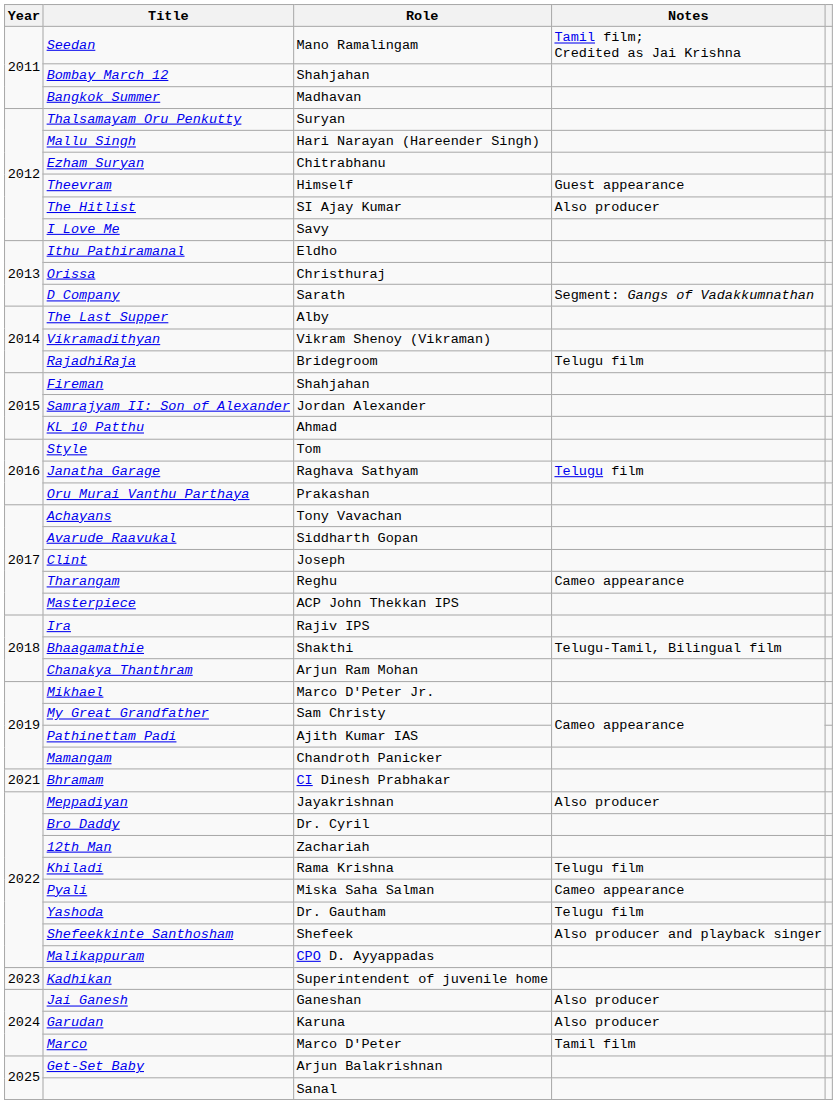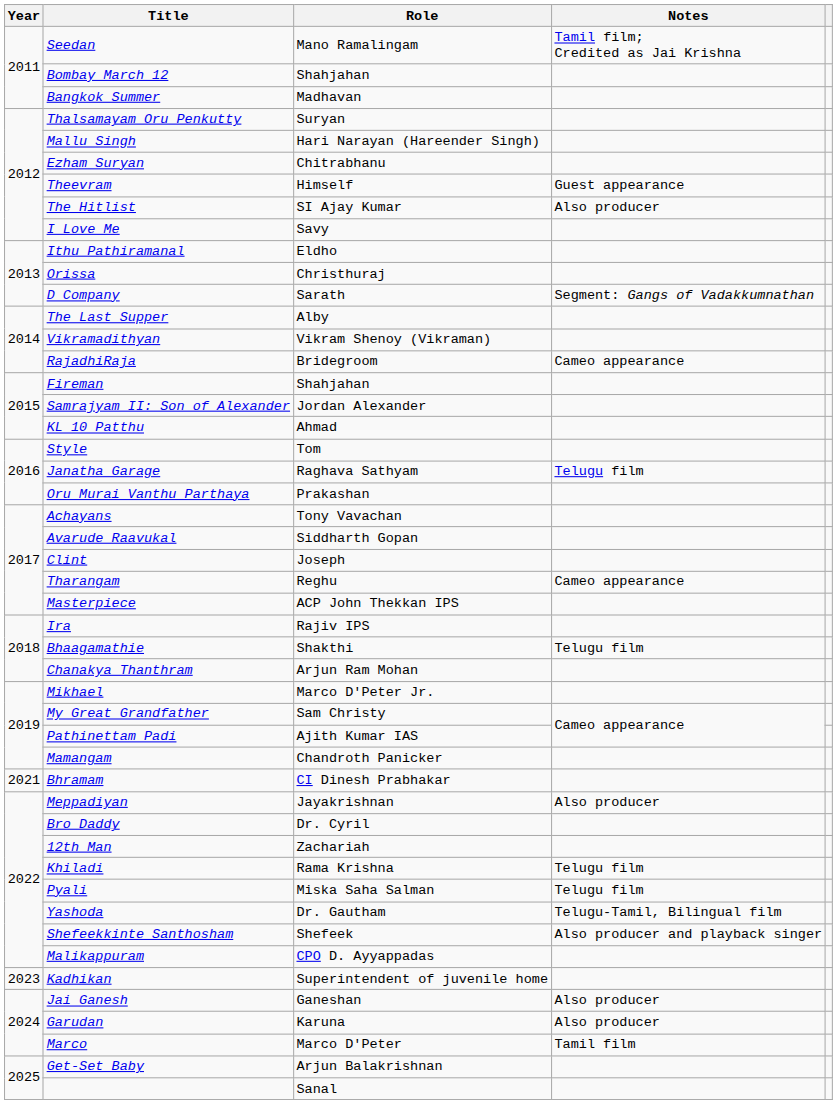 <table class="wikitable sortable">
 <tr>
 <th scope="col">Year</th>
 <th scope="col">Title</th>
 <th scope="col">Role</th>
 <th scope="col" class="unsortable">Notes</th>
 <th scope="col" class="unsortable"></th>
 </tr>
 <tr>
 <td rowspan=3>2011</td>
 <td><em><a href='#'>Seedan</a></em></td>
 <td>Mano Ramalingam</td>
 <td><a href='#'>Tamil</a> film;<br>Credited as Jai Krishna</td>
 <td></td>
 </tr>
 <tr>
 <td><em><a href='#'>Bombay March 12</a></em></td>
 <td>Shahjahan</td>
 <td></td>
 <td></td>
 </tr>
 <tr>
 <td><em><a href='#'>Bangkok Summer</a></em></td>
 <td>Madhavan</td>
 <td></td>
 <td></td>
 </tr>
 <tr>
 <td rowspan=6>2012</td>
 <td><em><a href='#'>Thalsamayam Oru Penkutty</a></em></td>
 <td>Suryan</td>
 <td></td>
 <td></td>
 </tr>
 <tr>
 <td><em><a href='#'>Mallu Singh</a></em></td>
 <td>Hari Narayan (Hareender Singh)</td>
 <td></td>
 <td></td>
 </tr>
 <tr>
 <td><em><a href='#'>Ezham Suryan</a></em></td>
 <td>Chitrabhanu</td>
 <td></td>
 <td></td>
 </tr>
 <tr>
 <td><em><a href='#'>Theevram</a></em></td>
 <td>Himself</td>
 <td>Guest appearance</td>
 <td></td>
 </tr>
 <tr>
 <td><em><a href='#'>The Hitlist</a></em></td>
 <td>SI Ajay Kumar</td>
 <td>Also producer</td>
 <td></td>
 </tr>
 <tr>
 <td><em><a href='#'>I Love Me</a></em></td>
 <td>Savy</td>
 <td></td>
 <td></td>
 </tr>
 <tr>
 <td rowspan=3>2013</td>
 <td><em><a href='#'>Ithu Pathiramanal</a></em></td>
 <td>Eldho</td>
 <td></td>
 <td></td>
 </tr>
 <tr>
 <td><em><a href='#'>Orissa</a></em></td>
 <td>Christhuraj</td>
 <td></td>
 <td></td>
 </tr>
 <tr>
 <td><em><a href='#'>D Company</a></em></td>
 <td>Sarath</td>
 <td>Segment: <em>Gangs of Vadakkumnathan</em></td>
 <td></td>
 </tr>
 <tr>
 <td rowspan=3>2014</td>
 <td><em><a href='#'>The Last Supper</a></em></td>
 <td>Alby</td>
 <td></td>
 <td></td>
 </tr>
 <tr>
 <td><em><a href='#'>Vikramadithyan</a></em></td>
 <td>Vikram Shenoy (Vikraman)</td>
 <td></td>
 <td></td>
 </tr>
 <tr>
 <td><em><a href='#'>RajadhiRaja</a></em></td>
 <td>Bridegroom</td>
-<td>Telugu film</td>
+<td>Cameo appearance</td>
 <td></td>
 </tr>
 <tr>
 <td rowspan=3>2015</td>
 <td><em><a href='#'>Fireman</a></em></td>
 <td>Shahjahan</td>
 <td></td>
 <td></td>
 </tr>
 <tr>
 <td><em><a href='#'>Samrajyam II: Son of Alexander</a></em></td>
 <td>Jordan Alexander</td>
 <td></td>
 <td></td>
 </tr>
 <tr>
 <td><em><a href='#'>KL 10 Patthu</a></em></td>
 <td>Ahmad</td>
 <td></td>
 <td></td>
 </tr>
 <tr>
 <td rowspan=3>2016</td>
 <td><em><a href='#'>Style</a></em></td>
 <td>Tom</td>
 <td></td>
 <td></td>
 </tr>
 <tr>
 <td><em><a href='#'>Janatha Garage</a></em></td>
 <td>Raghava Sathyam</td>
 <td><a href='#'>Telugu</a> film</td>
 <td></td>
 </tr>
 <tr>
 <td><em><a href='#'>Oru Murai Vanthu Parthaya</a></em></td>
 <td>Prakashan</td>
 <td></td>
 <td></td>
 </tr>
 <tr>
 <td rowspan=5>2017</td>
 <td><em><a href='#'>Achayans</a></em></td>
 <td>Tony Vavachan</td>
 <td></td>
 <td></td>
 </tr>
 <tr>
 <td><em><a href='#'>Avarude Raavukal</a></em></td>
 <td>Siddharth Gopan</td>
 <td></td>
 <td></td>
 </tr>
 <tr>
 <td><em><a href='#'>Clint</a></em></td>
 <td>Joseph</td>
 <td></td>
 <td></td>
 </tr>
 <tr>
 <td><em><a href='#'>Tharangam</a></em></td>
 <td>Reghu</td>
 <td>Cameo appearance</td>
 <td></td>
 </tr>
 <tr>
 <td><em><a href='#'>Masterpiece</a></em></td>
 <td>ACP John Thekkan IPS</td>
 <td></td>
 <td></td>
 </tr>
 <tr>
 <td rowspan=3>2018</td>
 <td><em><a href='#'>Ira</a></em></td>
 <td>Rajiv IPS</td>
 <td></td>
 <td></td>
 </tr>
 <tr>
 <td><em><a href='#'>Bhaagamathie</a></em></td>
 <td>Shakthi</td>
-<td>Telugu-Tamil, Bilingual film</td>
+<td>Telugu film</td>
 <td></td>
 </tr>
 <tr>
 <td><em><a href='#'>Chanakya Thanthram</a></em></td>
 <td>Arjun Ram Mohan</td>
 <td></td>
 <td></td>
 </tr>
 <tr>
 <td rowspan=4>2019</td>
 <td><em><a href='#'>Mikhael</a></em></td>
 <td>Marco D'Peter Jr.</td>
 <td></td>
 <td></td>
 </tr>
 <tr>
 <td><em><a href='#'>My Great Grandfather</a></em></td>
 <td>Sam Christy</td>
 <td rowspan="2">Cameo appearance</td>
 <td></td>
 </tr>
 <tr>
 <td><em><a href='#'>Pathinettam Padi</a></em></td>
 <td>Ajith Kumar IAS</td>
 <td></td>
 </tr>
 <tr>
 <td><em><a href='#'>Mamangam</a></em></td>
 <td>Chandroth Panicker</td>
 <td></td>
 <td></td>
 </tr>
 <tr>
 <td>2021</td>
 <td><em><a href='#'>Bhramam</a></em></td>
 <td><a href='#'>CI</a> Dinesh Prabhakar</td>
 <td></td>
 <td></td>
 </tr>
 <tr>
 <td rowspan=8>2022</td>
 <td><em><a href='#'>Meppadiyan</a></em></td>
 <td>Jayakrishnan</td>
 <td>Also producer</td>
 <td></td>
 </tr>
 <tr>
 <td><em><a href='#'>Bro Daddy</a></em></td>
 <td>Dr. Cyril</td>
 <td></td>
 <td></td>
 </tr>
 <tr>
 <td><em><a href='#'>12th Man</a></em></td>
 <td>Zachariah</td>
 <td></td>
 <td></td>
 </tr>
 <tr>
 <td><em><a href='#'>Khiladi</a></em></td>
 <td>Rama Krishna</td>
 <td>Telugu film</td>
 <td></td>
 </tr>
 <tr>
 <td><em><a href='#'>Pyali</a></em></td>
 <td>Miska Saha Salman</td>
-<td>Cameo appearance</td>
+<td>Telugu film</td>
 <td></td>
 </tr>
 <tr>
 <td><em><a href='#'>Yashoda</a></em></td>
 <td>Dr. Gautham</td>
-<td>Telugu film</td>
+<td>Telugu-Tamil, Bilingual film</td>
 <td></td>
 </tr>
 <tr>
 <td><em><a href='#'>Shefeekkinte Santhosham</a></em></td>
 <td>Shefeek</td>
 <td>Also producer and playback singer</td>
 <td></td>
 </tr>
 <tr>
 <td><em><a href='#'>Malikappuram</a></em></td>
 <td><a href='#'>CPO</a> D. Ayyappadas</td>
 <td></td>
 <td></td>
 </tr>
 <tr>
 <td>2023</td>
 <td><em><a href='#'>Kadhikan</a></em></td>
 <td>Superintendent of juvenile home</td>
 <td></td>
 <td></td>
 </tr>
 <tr>
 <td rowspan="3">2024</td>
 <td><em><a href='#'>Jai Ganesh</a></em></td>
 <td>Ganeshan</td>
 <td>Also producer</td>
 <td></td>
 </tr>
 <tr>
 <td><em><a href='#'>Garudan</a></em></td>
 <td>Karuna</td>
 <td>Also producer</td>
 <td></td>
 </tr>
 <tr>
 <td><em><a href='#'>Marco</a></em></td>
 <td>Marco D'Peter</td>
 <td>Tamil film</td>
 <td></td>
 </tr>
 <tr>
 <td rowspan="2">2025</td>
 <td><em><a href='#'>Get-Set Baby</a></em></td>
 <td>Arjun Balakrishnan</td>
 <td></td>
 <td></td>
 </tr>
 <tr>
 <td></td>
 <td>Sanal</td>
 <td></td>
 <td></td>
 </tr>
 <tr>
 </tr>
 </table>
